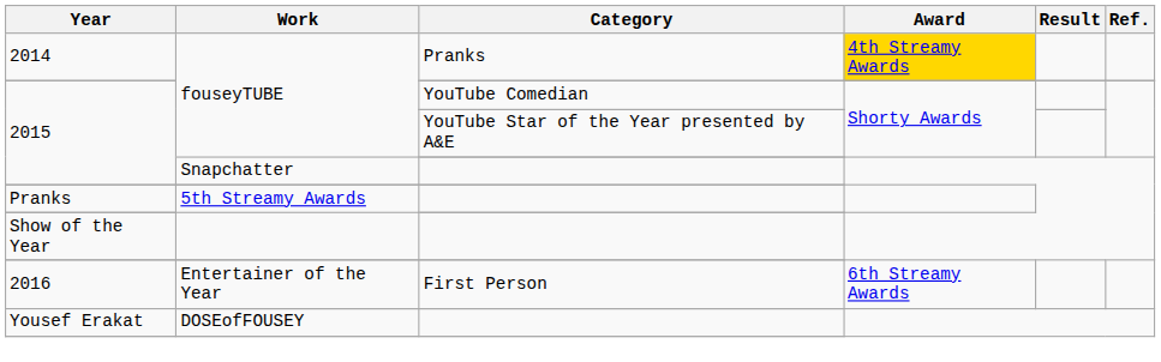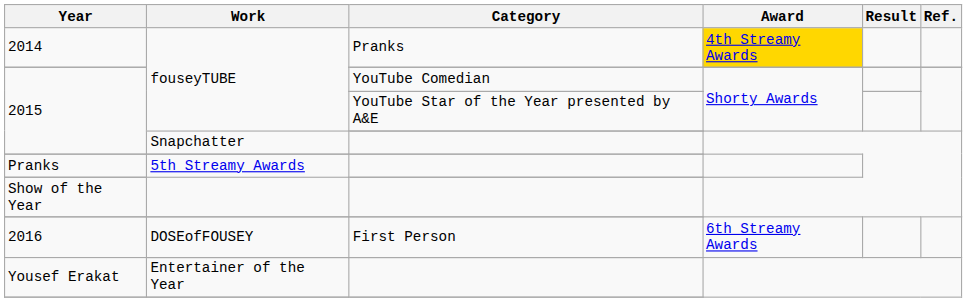 <table class="wikitable">
 <tr>
 <th>Year</th>
 <th>Work</th>
 <th>Category</th>
 <th>Award</th>
 <th>Result</th>
 <th>Ref.</th>
 </tr>
 <tr>
 <td>2014</td>
 <td rowspan="6">fouseyTUBE</td>
 <td>Pranks</td>
 <td style="background: gold;"><a href='#'>4th Streamy Awards</a></td>
 <td></td>
 <td></td>
 </tr>
 <tr>
 </tr>
 <tr>
 <td rowspan="5">2015</td>
 <td>YouTube Comedian</td>
 <td rowspan="3"><a href='#'>Shorty Awards</a></td>
 <td></td>
 <td rowspan="3"></td>
 </tr>
 <tr>
 </tr>
 <tr>
 <td>YouTube Star of the Year presented by A&E</td>
 <td></td>
 </tr>
 <tr>
 </tr>
 <tr>
 <td>Snapchatter</td>
 <td></td>
 </tr>
 <tr>
 </tr>
 <tr>
 <td>Pranks</td>
 <td rowspan="2"><a href='#'>5th Streamy Awards</a></td>
 <td></td>
 <td></td>
 </tr>
 <tr>
 </tr>
 <tr>
 <td>Show of the Year</td>
 <td></td>
 <td></td>
 </tr>
 <tr>
 </tr>
 <tr>
 <td rowspan="2">2016</td>
-<td>Entertainer of the Year</td>
+<td>DOSEofFOUSEY</td>
 <td>First Person</td>
 <td rowspan="2"><a href='#'>6th Streamy Awards</a></td>
 <td></td>
 <td rowspan="2"></td>
 </tr>
 <tr>
 </tr>
 <tr>
 <td>Yousef Erakat</td>
-<td>DOSEofFOUSEY</td>
+<td>Entertainer of the Year</td>
 <td></td>
 </tr>
 <tr>
 </tr>
 </table>
